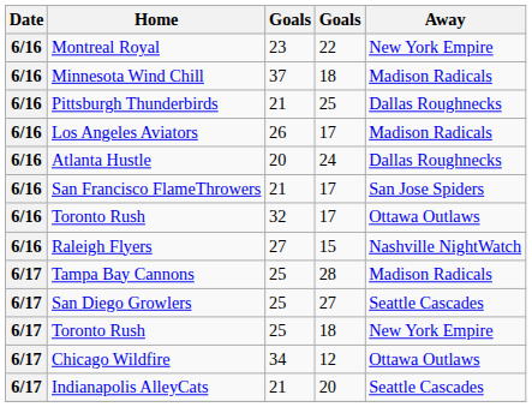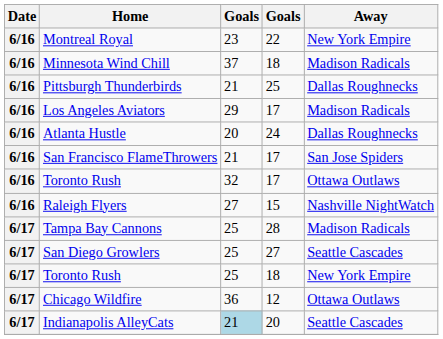 <table class="wikitable" style="font-size: 95%;">
 <tr>
 <th>Date</th>
 <th>Home</th>
 <th>Goals</th>
 <th>Goals</th>
 <th>Away</th>
 </tr>
 <tr>
 <th>6/16</th>
 <td><a href='#'>Montreal Royal</a></td>
 <td>23</td>
 <td>22</td>
 <td><a href='#'>New York Empire</a></td>
 </tr>
 <tr>
 <th>6/16</th>
 <td><a href='#'>Minnesota Wind Chill</a></td>
 <td>37</td>
 <td>18</td>
 <td><a href='#'>Madison Radicals</a></td>
 </tr>
 <tr>
 <th>6/16</th>
 <td><a href='#'>Pittsburgh Thunderbirds</a></td>
 <td>21</td>
 <td>25</td>
 <td><a href='#'>Dallas Roughnecks</a></td>
 </tr>
 <tr>
 <th>6/16</th>
 <td><a href='#'>Los Angeles Aviators</a></td>
-<td>26</td>
+<td>29</td>
 <td>17</td>
 <td><a href='#'>Madison Radicals</a></td>
 </tr>
 <tr>
 <th>6/16</th>
 <td><a href='#'>Atlanta Hustle</a></td>
 <td>20</td>
 <td>24</td>
 <td><a href='#'>Dallas Roughnecks</a></td>
 </tr>
 <tr>
 <th>6/16</th>
 <td><a href='#'>San Francisco FlameThrowers</a></td>
 <td>21</td>
 <td>17</td>
 <td><a href='#'>San Jose Spiders</a></td>
 </tr>
 <tr>
 <th>6/16</th>
 <td><a href='#'>Toronto Rush</a></td>
 <td>32</td>
 <td>17</td>
 <td><a href='#'>Ottawa Outlaws</a></td>
 </tr>
 <tr>
 <th>6/16</th>
 <td><a href='#'>Raleigh Flyers</a></td>
 <td>27</td>
 <td>15</td>
 <td><a href='#'>Nashville NightWatch</a></td>
 </tr>
 <tr>
 <th>6/17</th>
 <td><a href='#'>Tampa Bay Cannons</a></td>
 <td>25</td>
 <td>28</td>
 <td><a href='#'>Madison Radicals</a></td>
 </tr>
 <tr>
 <th>6/17</th>
 <td><a href='#'>San Diego Growlers</a></td>
 <td>25</td>
 <td>27</td>
 <td><a href='#'>Seattle Cascades</a></td>
 </tr>
 <tr>
 <th>6/17</th>
 <td><a href='#'>Toronto Rush</a></td>
 <td>25</td>
 <td>18</td>
 <td><a href='#'>New York Empire</a></td>
 </tr>
 <tr>
 <th>6/17</th>
 <td><a href='#'>Chicago Wildfire</a></td>
-<td>34</td>
+<td>36</td>
 <td>12</td>
 <td><a href='#'>Ottawa Outlaws</a></td>
 </tr>
 <tr>
 <th>6/17</th>
 <td><a href='#'>Indianapolis AlleyCats</a></td>
-<td>21</td>
+<td style="background: lightblue;">21</td>
 <td>20</td>
 <td><a href='#'>Seattle Cascades</a></td>
 </tr>
 <tr>
 </tr>
 </table>
